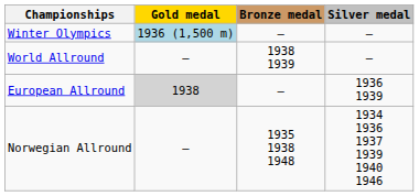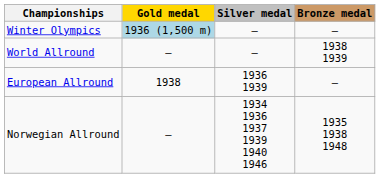 <table class="wikitable">
 <tr>
 <th>Championships</th>
 <td align=center bgcolor=gold><strong>Gold medal</strong></td>
+<td align=center bgcolor=silver><strong>Silver medal</strong></td>
 <td align=center bgcolor=cc9966><strong>Bronze medal</strong></td>
-<td align=center bgcolor=silver><strong>Silver medal</strong></td>
 </tr>
 <tr align="center">
 <td align="left"><a href='#'>Winter Olympics</a></td>
 <td style="background: lightblue;">1936 (1,500 m)</td>
 <td>–</td>
 <td>–</td>
 </tr>
 <tr align="center">
 <td align="left"><a href='#'>World Allround</a></td>
 <td>–</td>
+<td>–</td>
 <td>1938 <br> 1939</td>
-<td>–</td>
 </tr>
 <tr align="center">
 <td align="left"><a href='#'>European Allround</a></td>
-<td style="background: lightgrey;">1938</td>
+<td>1938</td>
+<td>1936 <br> 1939</td>
 <td>–</td>
-<td>1936 <br> 1939</td>
 </tr>
 <tr align="center">
 <td align="left">Norwegian Allround</td>
 <td>–</td>
+<td>1934 <br> 1936 <br> 1937 <br> 1939 <br> 1940 <br> 1946</td>
 <td>1935 <br> 1938 <br> 1948</td>
-<td>1934 <br> 1936 <br> 1937 <br> 1939 <br> 1940 <br> 1946</td>
 </tr>
 </table>
